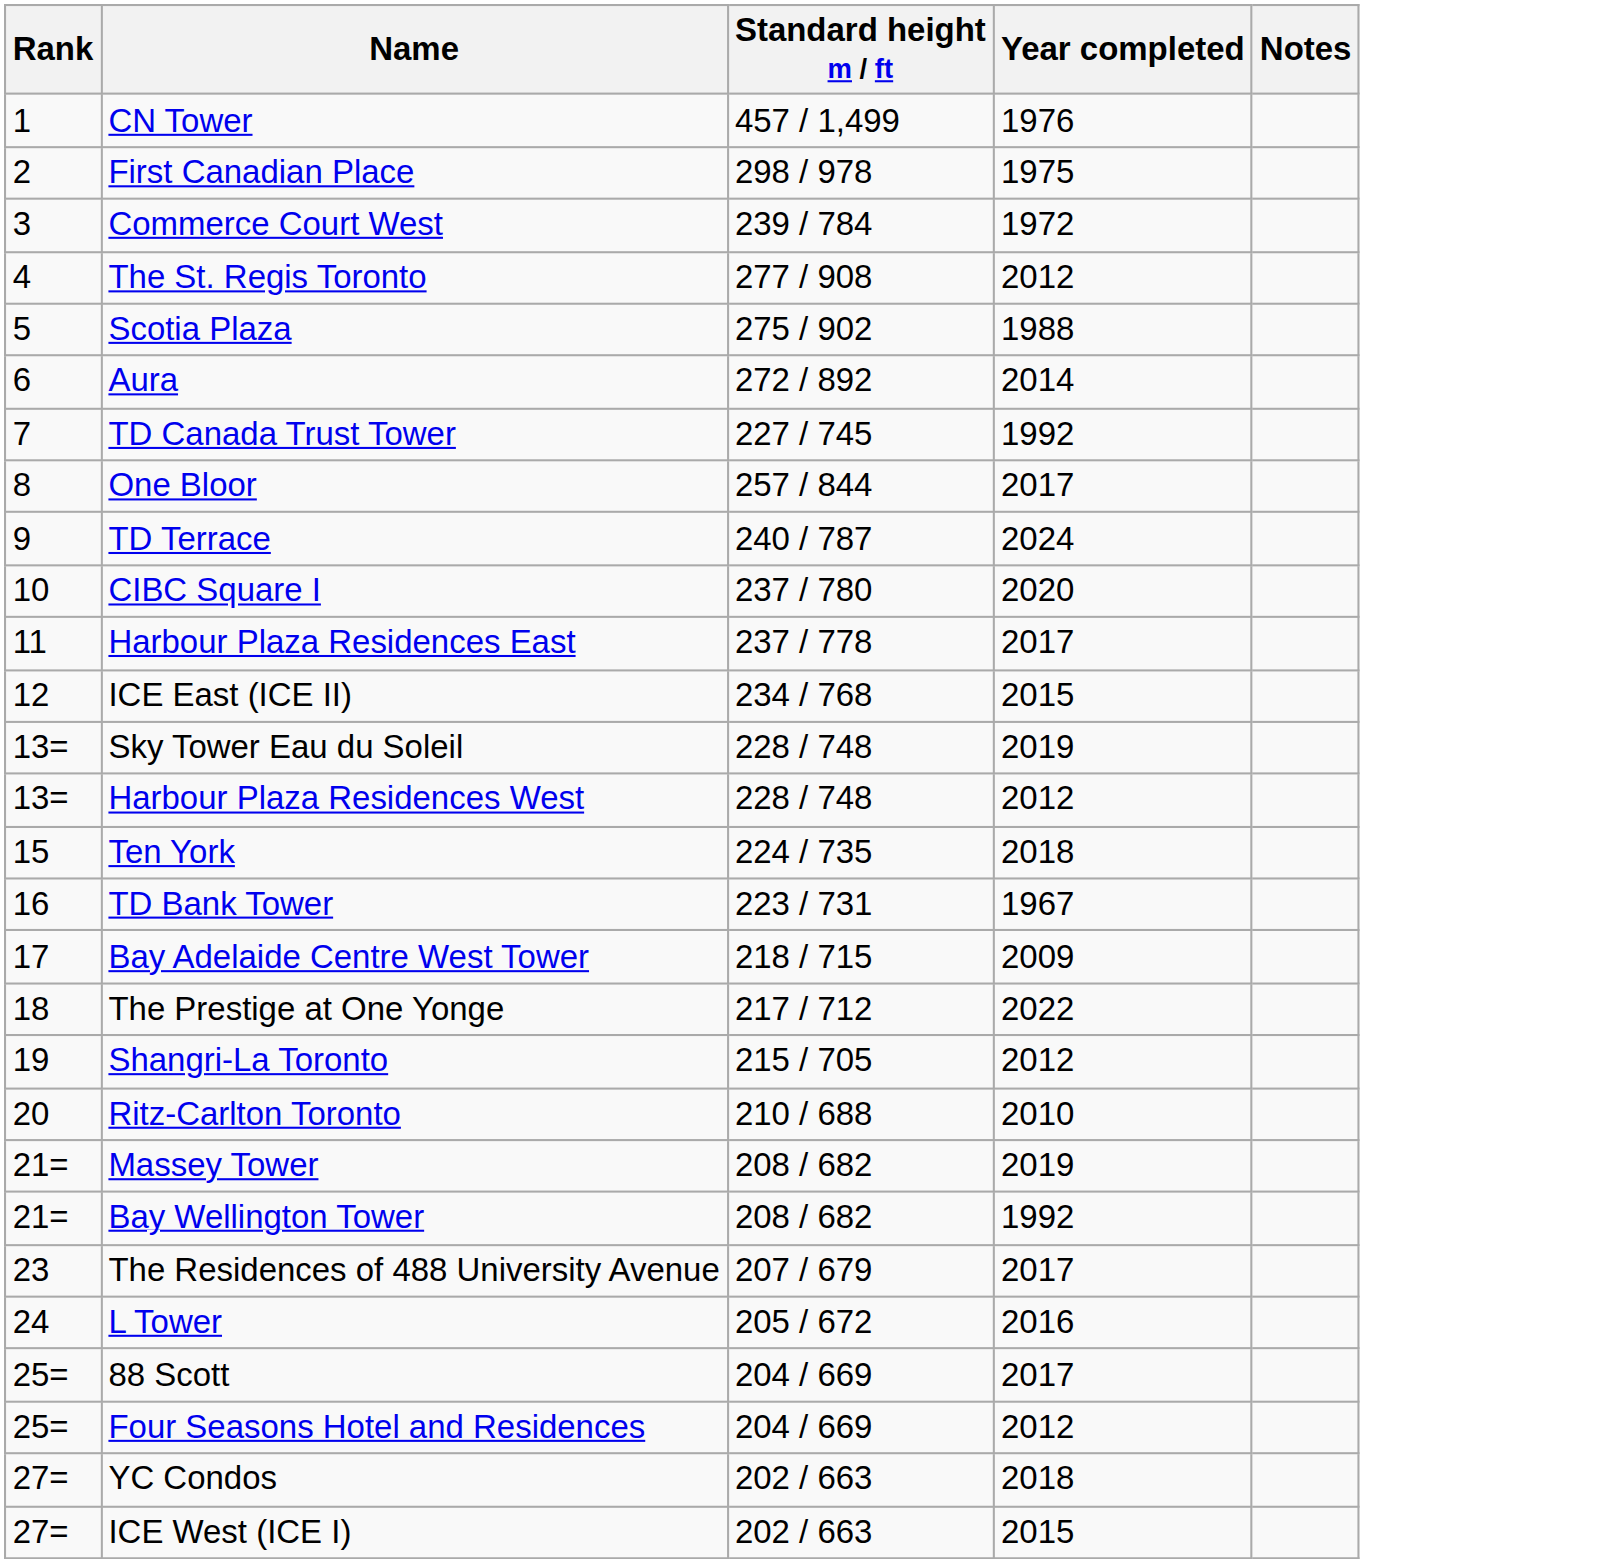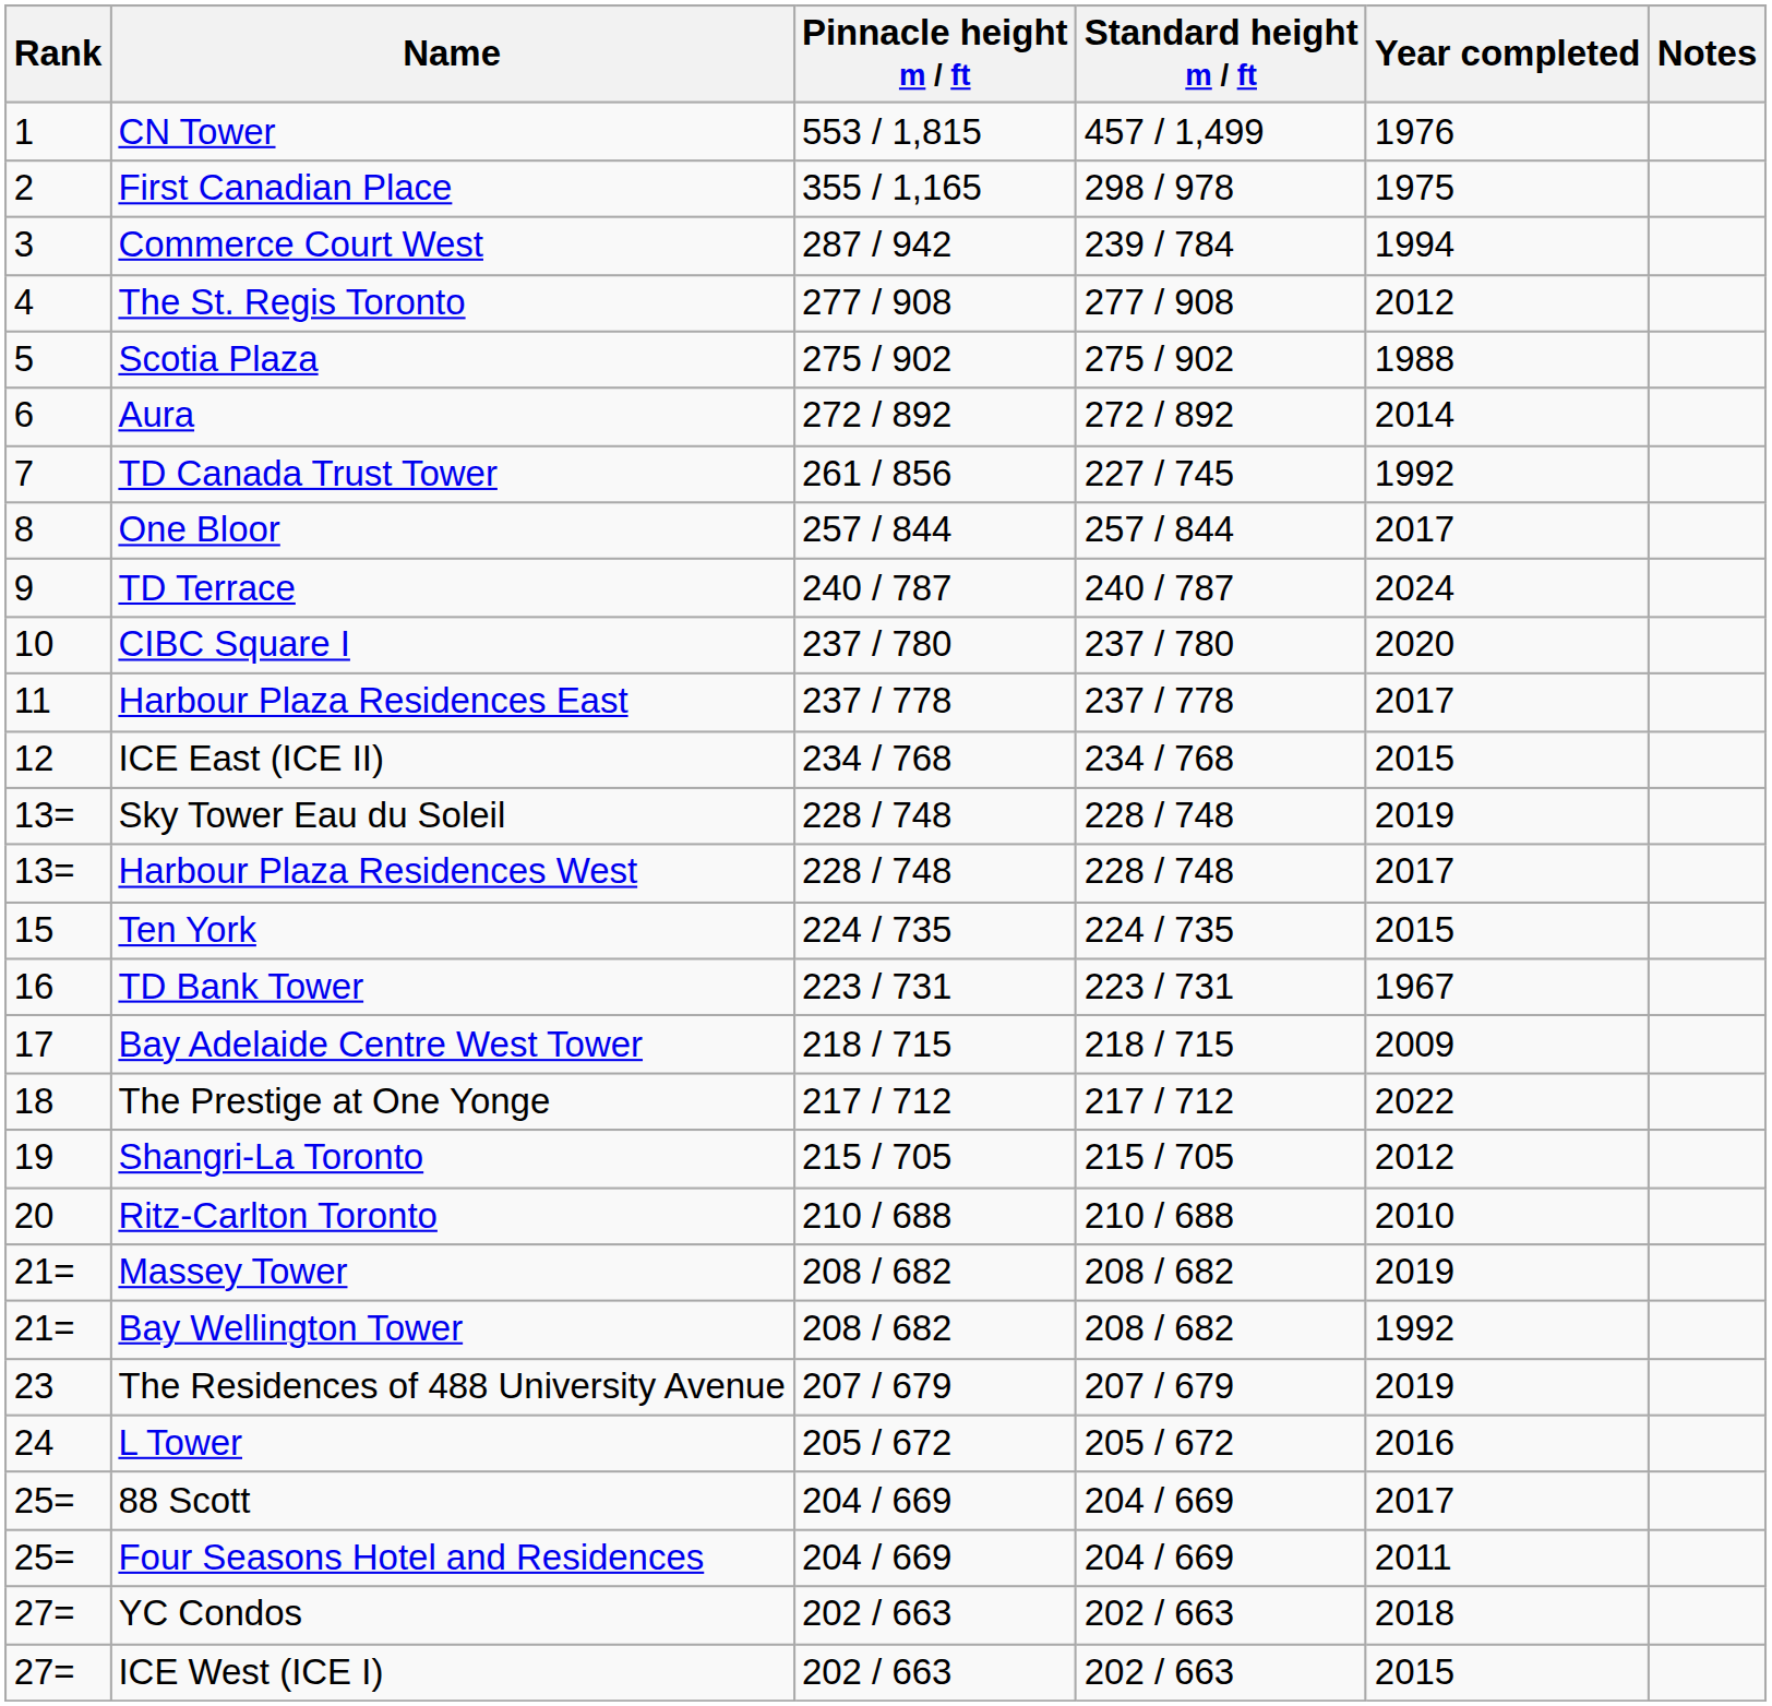 <table class="wikitable sortable">
 <tr>
 <th>Rank</th>
 <th>Name</th>
+<th>Pinnacle height<br><small><a href='#'>m</a> / <a href='#'>ft</a></small></th>
 <th>Standard height<br><small><a href='#'>m</a> / <a href='#'>ft</a></small></th>
 <th>Year completed</th>
 <th class="unsortable">Notes</th>
 </tr>
 <tr>
 <td>1</td>
 <td><a href='#'>CN Tower</a></td>
+<td>553 / 1,815</td>
 <td>457 / 1,499</td>
 <td>1976</td>
 <td></td>
 </tr>
 <tr>
 <td>2</td>
 <td><a href='#'>First Canadian Place</a></td>
+<td>355 / 1,165</td>
 <td>298 / 978</td>
 <td>1975</td>
 <td></td>
 </tr>
 <tr>
 <td>3</td>
 <td><a href='#'>Commerce Court West</a></td>
+<td>287 / 942</td>
 <td>239 / 784</td>
-<td>1972</td>
+<td>1994</td>
 <td></td>
 </tr>
 <tr>
 <td>4</td>
 <td><a href='#'>The St. Regis Toronto</a></td>
+<td>277 / 908</td>
 <td>277 / 908</td>
 <td>2012</td>
 <td></td>
 </tr>
 <tr>
 <td>5</td>
 <td><a href='#'>Scotia Plaza</a></td>
 <td>275 / 902</td>
+<td>275 / 902</td>
 <td>1988</td>
 <td></td>
 </tr>
 <tr>
 <td>6</td>
 <td><a href='#'>Aura</a></td>
 <td>272 / 892</td>
+<td>272 / 892</td>
 <td>2014</td>
 <td></td>
 </tr>
 <tr>
 <td>7</td>
 <td><a href='#'>TD Canada Trust Tower</a></td>
+<td>261 / 856</td>
 <td>227 / 745</td>
 <td>1992</td>
 <td></td>
 </tr>
 <tr>
 <td>8</td>
 <td><a href='#'>One Bloor</a></td>
 <td>257 / 844</td>
+<td>257 / 844</td>
 <td>2017</td>
 <td></td>
 </tr>
 <tr>
 <td>9</td>
 <td><a href='#'>TD Terrace</a></td>
+<td>240 / 787</td>
 <td>240 / 787</td>
 <td>2024</td>
 <td></td>
 </tr>
 <tr>
 <td>10</td>
 <td><a href='#'>CIBC Square I</a></td>
 <td>237 / 780</td>
+<td>237 / 780</td>
 <td>2020</td>
 <td></td>
 </tr>
 <tr>
 <td>11</td>
 <td><a href='#'>Harbour Plaza Residences East</a></td>
+<td>237 / 778</td>
 <td>237 / 778</td>
 <td>2017</td>
 <td></td>
 </tr>
 <tr>
 <td>12</td>
 <td>ICE East (ICE II)</td>
 <td>234 / 768</td>
+<td>234 / 768</td>
 <td>2015</td>
 <td></td>
 </tr>
 <tr>
 <td>13=</td>
 <td>Sky Tower Eau du Soleil</td>
+<td>228 / 748</td>
 <td>228 / 748</td>
 <td>2019</td>
 <td></td>
 </tr>
 <tr>
 <td>13=</td>
 <td><a href='#'>Harbour Plaza Residences West</a></td>
 <td>228 / 748</td>
-<td>2012</td>
+<td>228 / 748</td>
+<td>2017</td>
 <td></td>
 </tr>
 <tr>
 <td>15</td>
 <td><a href='#'>Ten York</a></td>
 <td>224 / 735</td>
-<td>2018</td>
+<td>224 / 735</td>
+<td>2015</td>
 <td></td>
 </tr>
 <tr>
 <td>16</td>
 <td><a href='#'>TD Bank Tower</a></td>
+<td>223 / 731</td>
 <td>223 / 731</td>
 <td>1967</td>
 <td></td>
 </tr>
 <tr>
 <td>17</td>
 <td><a href='#'>Bay Adelaide Centre West Tower</a></td>
 <td>218 / 715</td>
+<td>218 / 715</td>
 <td>2009</td>
 <td></td>
 </tr>
 <tr>
 <td>18</td>
 <td>The Prestige at One Yonge</td>
+<td>217 / 712</td>
 <td>217 / 712</td>
 <td>2022</td>
 <td></td>
 </tr>
 <tr>
 <td>19</td>
 <td><a href='#'>Shangri-La Toronto</a></td>
 <td>215 / 705</td>
+<td>215 / 705</td>
 <td>2012</td>
 <td></td>
 </tr>
 <tr>
 <td>20</td>
 <td><a href='#'>Ritz-Carlton Toronto</a></td>
+<td>210 / 688</td>
 <td>210 / 688</td>
 <td>2010</td>
 <td></td>
 </tr>
 <tr>
 <td>21=</td>
 <td><a href='#'>Massey Tower</a></td>
 <td>208 / 682</td>
+<td>208 / 682</td>
 <td>2019</td>
 <td></td>
 </tr>
 <tr>
 <td>21=</td>
 <td><a href='#'>Bay Wellington Tower</a></td>
+<td>208 / 682</td>
 <td>208 / 682</td>
 <td>1992</td>
 <td></td>
 </tr>
 <tr>
 <td>23</td>
 <td>The Residences of 488 University Avenue</td>
 <td>207 / 679</td>
-<td>2017</td>
+<td>207 / 679</td>
+<td>2019</td>
 <td></td>
 </tr>
 <tr>
 <td>24</td>
 <td><a href='#'>L Tower</a></td>
+<td>205 / 672</td>
 <td>205 / 672</td>
 <td>2016</td>
 <td></td>
 </tr>
 <tr>
 <td>25=</td>
 <td>88 Scott</td>
 <td>204 / 669</td>
+<td>204 / 669</td>
 <td>2017</td>
 <td></td>
 </tr>
 <tr>
 <td>25=</td>
 <td><a href='#'>Four Seasons Hotel and Residences</a></td>
 <td>204 / 669</td>
-<td>2012</td>
+<td>204 / 669</td>
+<td>2011</td>
 <td></td>
 </tr>
 <tr>
 <td>27=</td>
 <td>YC Condos</td>
+<td>202 / 663</td>
 <td>202 / 663</td>
 <td>2018</td>
 <td></td>
 </tr>
 <tr>
 <td>27=</td>
 <td>ICE West (ICE I)</td>
 <td>202 / 663</td>
+<td>202 / 663</td>
 <td>2015</td>
 <td></td>
 </tr>
 </table>
